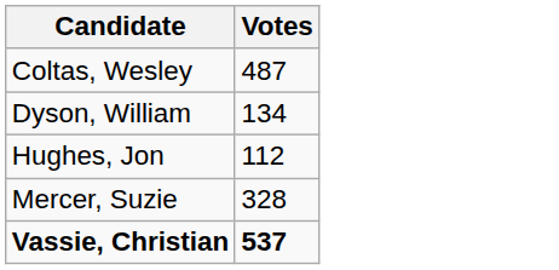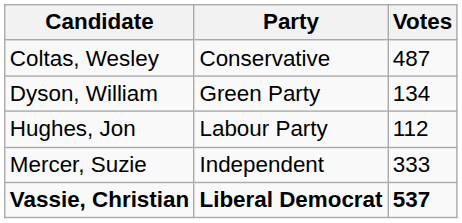 <table class="wikitable">
 <tr>
 <th>Candidate</th>
+<th>Party</th>
 <th>Votes</th>
 </tr>
 <tr>
 <td>Coltas, Wesley</td>
+<td>Conservative</td>
 <td>487</td>
 </tr>
 <tr>
 <td>Dyson, William</td>
+<td>Green Party</td>
 <td>134</td>
 </tr>
 <tr>
 <td>Hughes, Jon</td>
+<td>Labour Party</td>
 <td>112</td>
 </tr>
 <tr>
 <td>Mercer, Suzie</td>
-<td>328</td>
+<td>Independent</td>
+<td>333</td>
 </tr>
 <tr>
 <td><strong>Vassie, Christian</strong></td>
+<td><strong>Liberal Democrat</strong></td>
 <td><strong>537</strong></td>
 </tr>
 </table>
